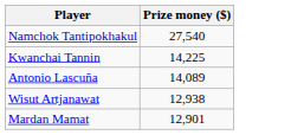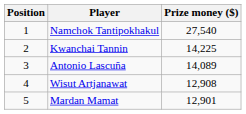 <table class="wikitable">
 <tr>
+<th>Position</th>
 <th>Player</th>
 <th>Prize money ($)</th>
 </tr>
 <tr>
+<td align=center>1</td>
 <td> <a href='#'>Namchok Tantipokhakul</a></td>
 <td align=center>27,540</td>
 </tr>
 <tr>
+<td align=center>2</td>
 <td> <a href='#'>Kwanchai Tannin</a></td>
 <td align=center>14,225</td>
 </tr>
 <tr>
+<td align=center>3</td>
 <td> <a href='#'>Antonio Lascuña</a></td>
 <td align=center>14,089</td>
 </tr>
 <tr>
+<td align=center>4</td>
 <td> <a href='#'>Wisut Artjanawat</a></td>
-<td align=center>12,938</td>
+<td align=center>12,908</td>
 </tr>
 <tr>
+<td align=center>5</td>
 <td> <a href='#'>Mardan Mamat</a></td>
 <td align=center>12,901</td>
 </tr>
 </table>
